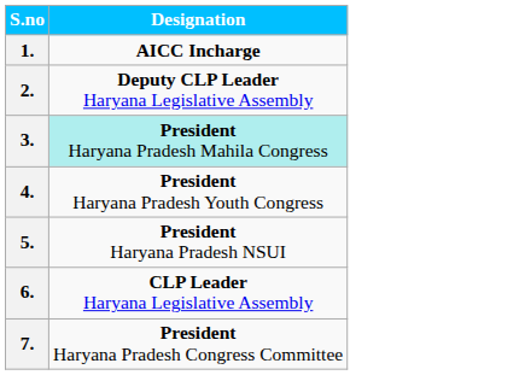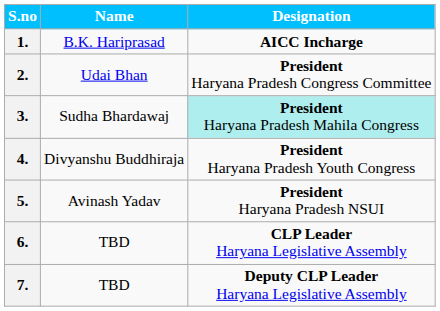 <table class="wikitable sortable" style="text-align:center;">
 <tr>
 <th Style="background-color:#00BFFF; color:white">S.no</th>
+<th Style="background-color:#00BFFF; color:white">Name</th>
 <th Style="background-color:#00BFFF; color:white">Designation</th>
 </tr>
 <tr>
 <th>1.</th>
+<td><a href='#'>B.K. Hariprasad</a></td>
 <td><strong>AICC Incharge </strong></td>
 </tr>
 <tr>
 <th>2.</th>
-<td><strong>Deputy CLP Leader</strong><br><a href='#'>Haryana Legislative Assembly</a></td>
+<td><a href='#'>Udai Bhan</a></td>
+<td><strong>President</strong><br>Haryana Pradesh Congress Committee</td>
 </tr>
 <tr>
 <th>3.</th>
+<td>Sudha Bhardawaj</td>
 <td style="background: paleturquoise;"><strong>President</strong><br>Haryana Pradesh Mahila Congress</td>
 </tr>
 <tr>
 <th>4.</th>
+<td>Divyanshu Buddhiraja</td>
 <td><strong>President</strong><br>Haryana Pradesh Youth Congress</td>
 </tr>
 <tr>
 <th>5.</th>
+<td>Avinash Yadav</td>
 <td><strong>President</strong><br>Haryana Pradesh NSUI</td>
 </tr>
 <tr>
 <th>6.</th>
+<td>TBD</td>
 <td><strong>CLP Leader</strong><br><a href='#'>Haryana Legislative Assembly</a></td>
 </tr>
 <tr>
 <th>7.</th>
-<td><strong>President</strong><br>Haryana Pradesh Congress Committee</td>
+<td>TBD</td>
+<td><strong>Deputy CLP Leader</strong><br><a href='#'>Haryana Legislative Assembly</a></td>
 </tr>
 </table>
